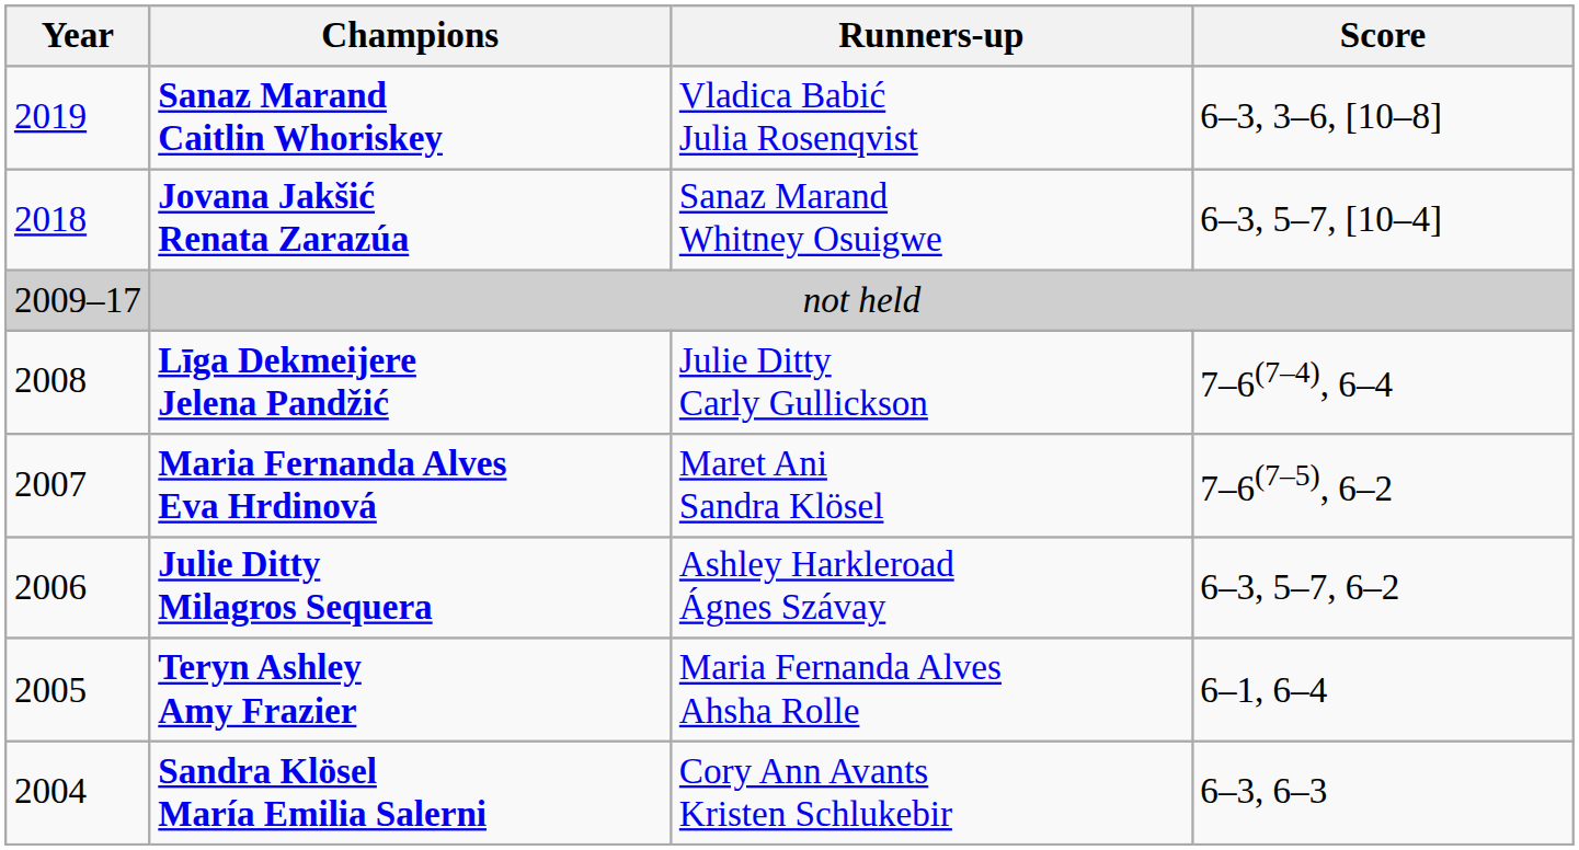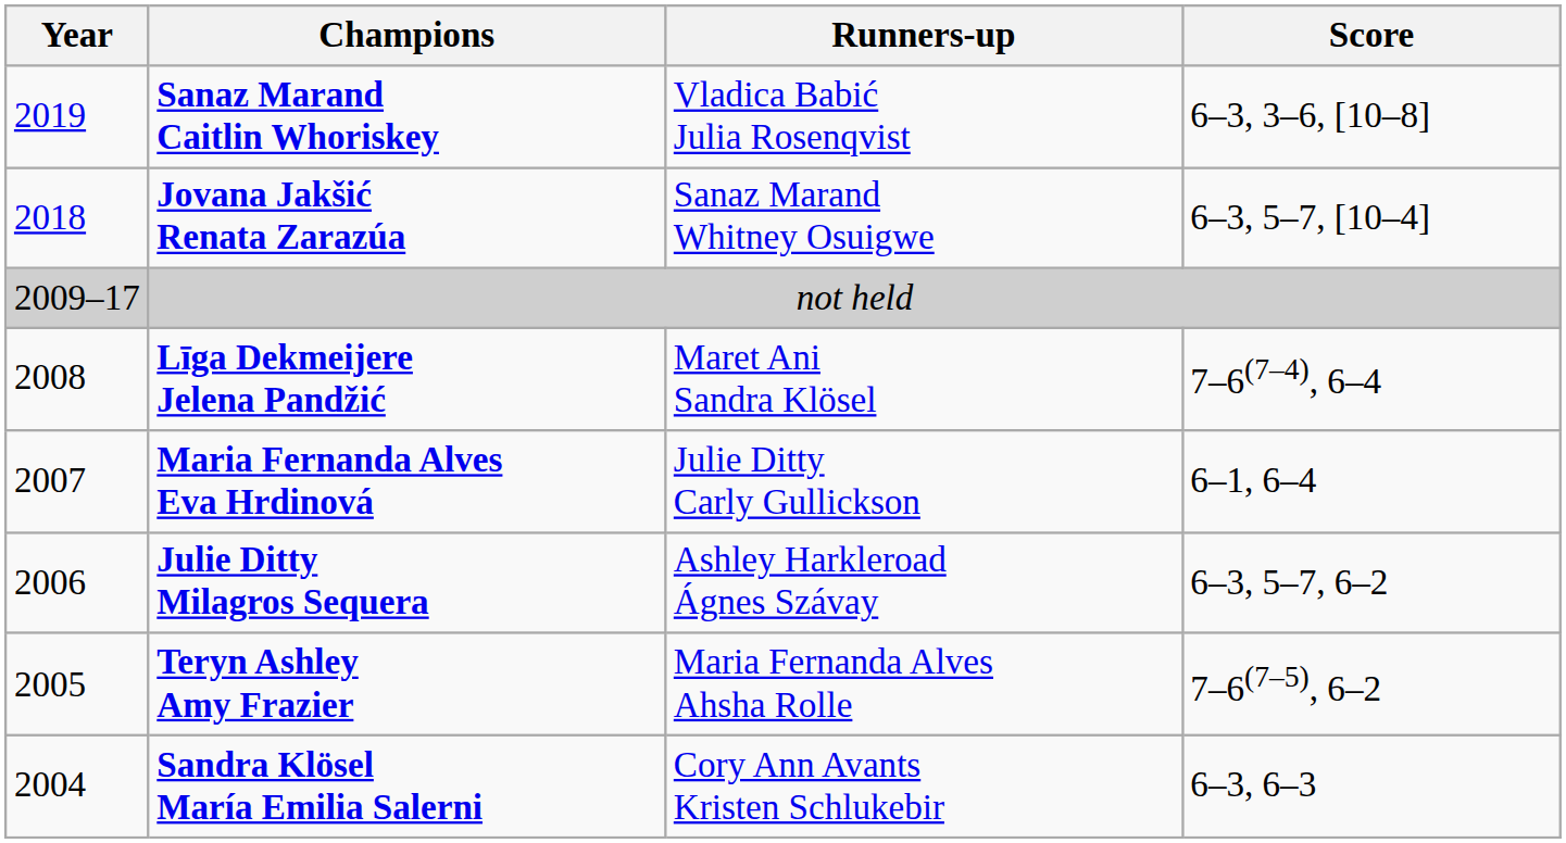 <table class="wikitable" style="font-size:90%">
 <tr>
 <th>Year</th>
 <th width="200">Champions</th>
 <th width="200">Runners-up</th>
 <th width="145">Score</th>
 </tr>
 <tr>
 <td><a href='#'>2019</a></td>
 <td> <strong><a href='#'>Sanaz Marand</a></strong> <br>  <strong><a href='#'>Caitlin Whoriskey</a></strong></td>
 <td> <a href='#'>Vladica Babić</a> <br>  <a href='#'>Julia Rosenqvist</a></td>
 <td>6–3, 3–6, [10–8]</td>
 </tr>
 <tr>
 <td><a href='#'>2018</a></td>
 <td> <strong><a href='#'>Jovana Jakšić</a></strong> <br>  <strong><a href='#'>Renata Zarazúa</a></strong></td>
 <td> <a href='#'>Sanaz Marand</a> <br>  <a href='#'>Whitney Osuigwe</a></td>
 <td>6–3, 5–7, [10–4]</td>
 </tr>
 <tr>
 <td style="background:#cfcfcf">2009–17</td>
 <td colspan=3 align=center style="background:#cfcfcf"><em>not held</em></td>
 </tr>
 <tr>
 <td>2008</td>
 <td> <strong><a href='#'>Līga Dekmeijere</a></strong> <br>  <strong><a href='#'>Jelena Pandžić</a></strong></td>
-<td> <a href='#'>Julie Ditty</a> <br>  <a href='#'>Carly Gullickson</a></td>
+<td> <a href='#'>Maret Ani</a> <br>  <a href='#'>Sandra Klösel</a></td>
 <td>7–6<sup>(7–4)</sup>, 6–4</td>
 </tr>
 <tr>
 <td>2007</td>
 <td> <strong><a href='#'>Maria Fernanda Alves</a></strong> <br>  <strong><a href='#'>Eva Hrdinová</a></strong></td>
-<td> <a href='#'>Maret Ani</a> <br>  <a href='#'>Sandra Klösel</a></td>
-<td>7–6<sup>(7–5)</sup>, 6–2</td>
+<td> <a href='#'>Julie Ditty</a> <br>  <a href='#'>Carly Gullickson</a></td>
+<td>6–1, 6–4</td>
 </tr>
 <tr>
 <td>2006</td>
 <td> <strong><a href='#'>Julie Ditty</a></strong> <br>  <strong><a href='#'>Milagros Sequera</a></strong></td>
 <td> <a href='#'>Ashley Harkleroad</a> <br>  <a href='#'>Ágnes Szávay</a></td>
 <td>6–3, 5–7, 6–2</td>
 </tr>
 <tr>
 <td>2005</td>
 <td> <strong><a href='#'>Teryn Ashley</a></strong> <br>  <strong><a href='#'>Amy Frazier</a></strong></td>
 <td> <a href='#'>Maria Fernanda Alves</a> <br>  <a href='#'>Ahsha Rolle</a></td>
-<td>6–1, 6–4</td>
+<td>7–6<sup>(7–5)</sup>, 6–2</td>
 </tr>
 <tr>
 <td>2004</td>
 <td> <strong><a href='#'>Sandra Klösel</a></strong> <br>  <strong><a href='#'>María Emilia Salerni</a></strong></td>
 <td> <a href='#'>Cory Ann Avants</a> <br>  <a href='#'>Kristen Schlukebir</a></td>
 <td>6–3, 6–3</td>
 </tr>
 </table>
